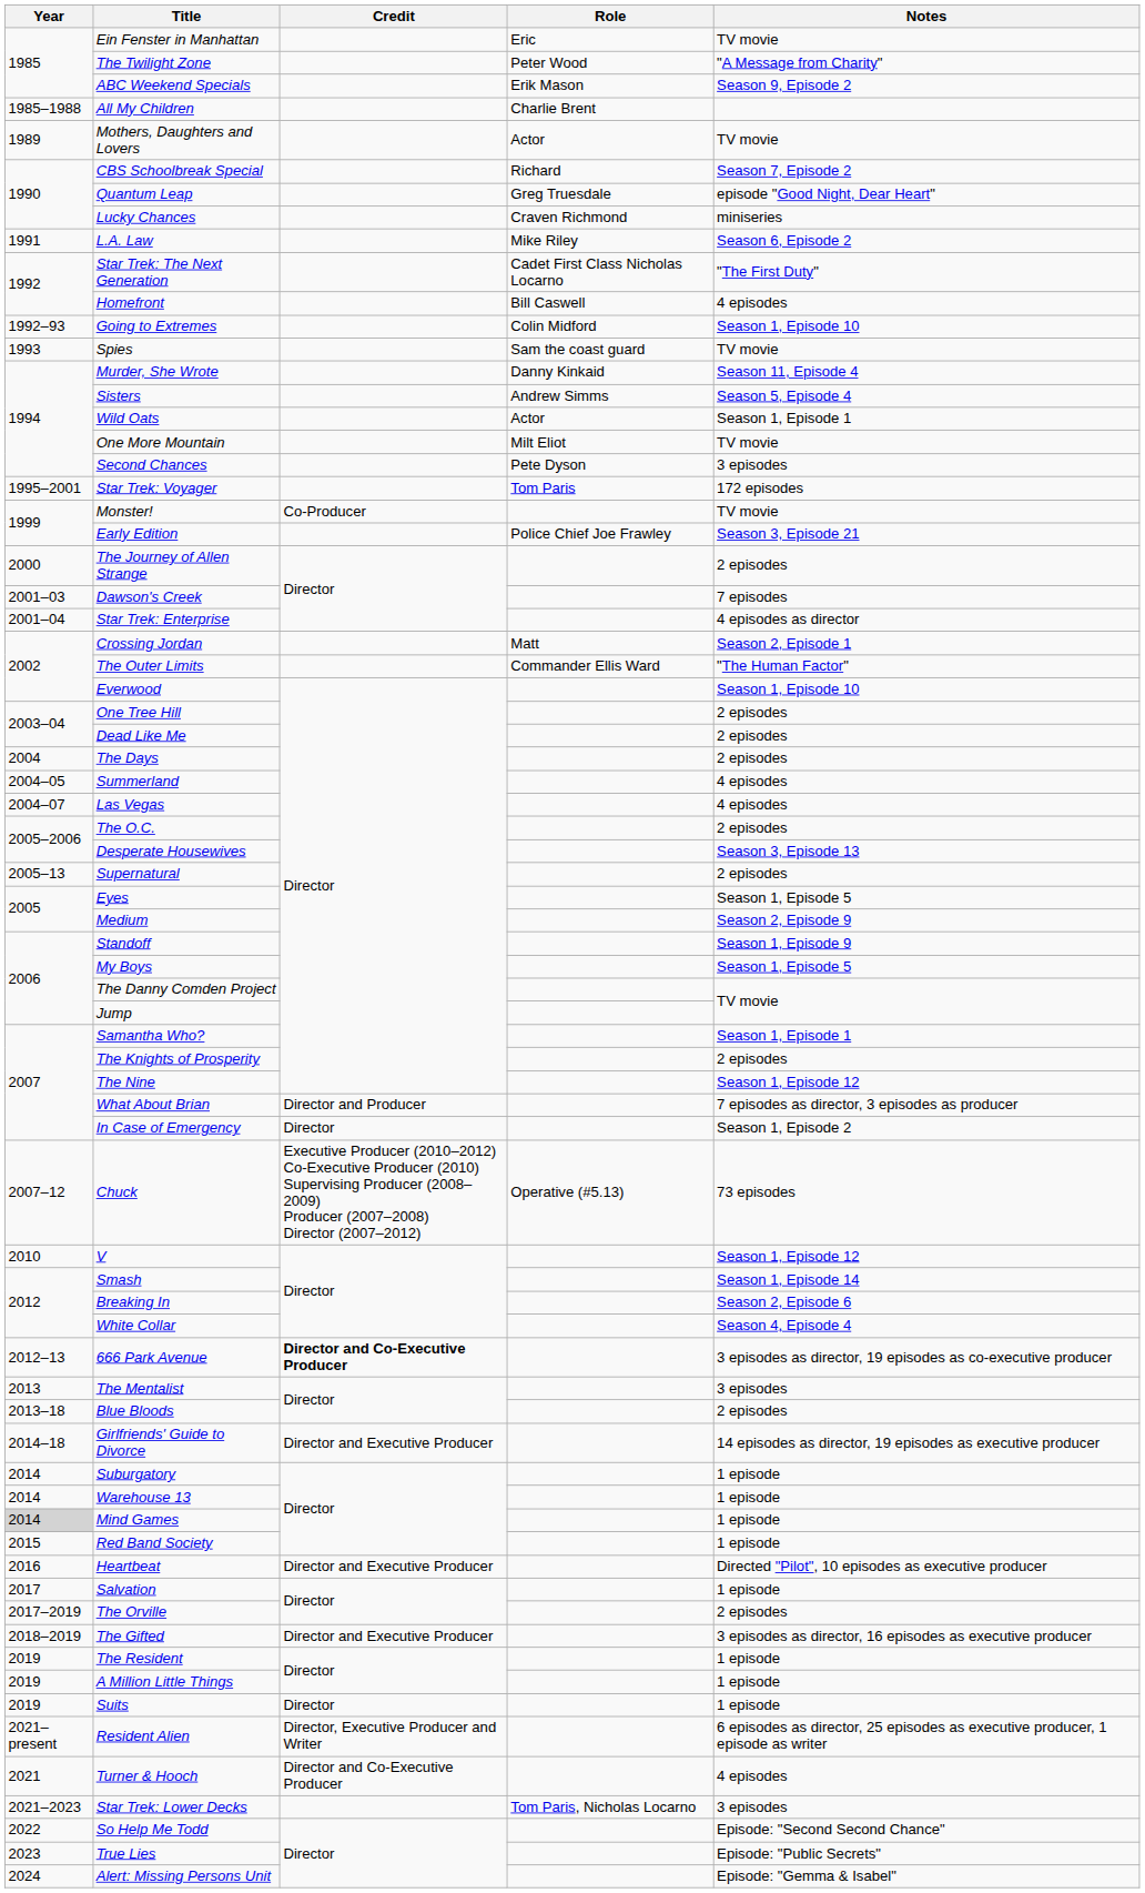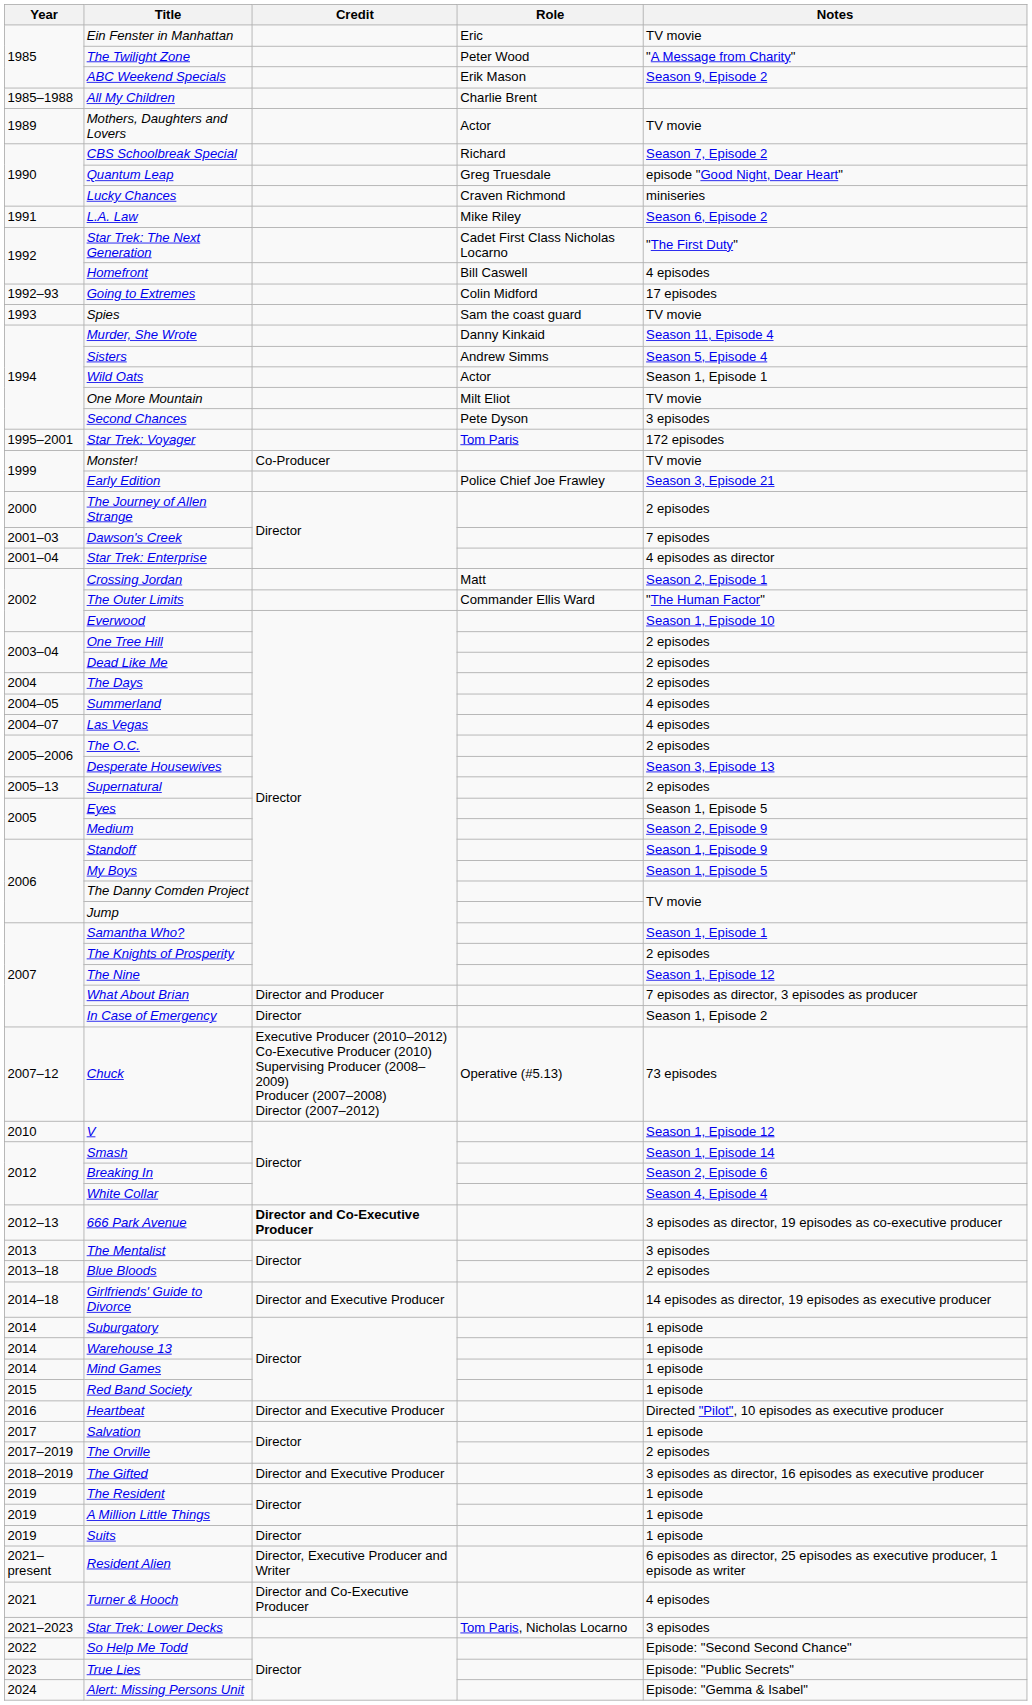 <table class="wikitable sortable">
 <tr>
 <th>Year</th>
 <th>Title</th>
 <th>Credit</th>
 <th>Role</th>
 <th>Notes</th>
 </tr>
 <tr>
 <td rowspan="3">1985</td>
 <td><em>Ein Fenster in Manhattan</em></td>
 <td></td>
 <td>Eric</td>
 <td>TV movie</td>
 </tr>
 <tr>
 <td><em><a href='#'>The Twilight Zone</a></em></td>
 <td></td>
 <td>Peter Wood</td>
 <td>"<a href='#'>A Message from Charity</a>"</td>
 </tr>
 <tr>
 <td><em><a href='#'>ABC Weekend Specials</a></em></td>
 <td></td>
 <td>Erik Mason</td>
 <td><a href='#'>Season 9, Episode 2</a></td>
 </tr>
 <tr>
 <td>1985–1988</td>
 <td><em><a href='#'>All My Children</a></em></td>
 <td></td>
 <td>Charlie Brent</td>
 <td></td>
 </tr>
 <tr>
 <td>1989</td>
 <td><em>Mothers, Daughters and Lovers</em></td>
 <td></td>
 <td>Actor</td>
 <td>TV movie</td>
 </tr>
 <tr>
 <td rowspan="3">1990</td>
 <td><em><a href='#'>CBS Schoolbreak Special</a></em></td>
 <td></td>
 <td>Richard</td>
 <td><a href='#'>Season 7, Episode 2</a></td>
 </tr>
 <tr>
 <td><em><a href='#'>Quantum Leap</a></em></td>
 <td></td>
 <td>Greg Truesdale</td>
 <td>episode "<a href='#'>Good Night, Dear Heart</a>"</td>
 </tr>
 <tr>
 <td><em><a href='#'>Lucky Chances</a></em></td>
 <td></td>
 <td>Craven Richmond</td>
 <td>miniseries</td>
 </tr>
 <tr>
 <td>1991</td>
 <td><em><a href='#'>L.A. Law</a></em></td>
 <td></td>
 <td>Mike Riley</td>
 <td><a href='#'>Season 6, Episode 2</a></td>
 </tr>
 <tr>
 <td rowspan="2">1992</td>
 <td><em><a href='#'>Star Trek: The Next Generation</a></em></td>
 <td></td>
 <td>Cadet First Class Nicholas Locarno</td>
 <td>"<a href='#'>The First Duty</a>"</td>
 </tr>
 <tr>
 <td><em><a href='#'>Homefront</a></em></td>
 <td></td>
 <td>Bill Caswell</td>
 <td>4 episodes</td>
 </tr>
 <tr>
 <td>1992–93</td>
 <td><em><a href='#'>Going to Extremes</a></em></td>
 <td></td>
 <td>Colin Midford</td>
-<td><a href='#'>Season 1, Episode 10</a></td>
+<td>17 episodes</td>
 </tr>
 <tr>
 <td>1993</td>
 <td><em>Spies</em></td>
 <td></td>
 <td>Sam the coast guard</td>
 <td>TV movie</td>
 </tr>
 <tr>
 <td rowspan="5">1994</td>
 <td><em><a href='#'>Murder, She Wrote</a></em></td>
 <td></td>
 <td>Danny Kinkaid</td>
 <td><a href='#'>Season 11, Episode 4</a></td>
 </tr>
 <tr>
 <td><em><a href='#'>Sisters</a></em></td>
 <td></td>
 <td>Andrew Simms</td>
 <td><a href='#'>Season 5, Episode 4</a></td>
 </tr>
 <tr>
 <td><em><a href='#'>Wild Oats</a></em></td>
 <td></td>
 <td>Actor</td>
 <td>Season 1, Episode 1</td>
 </tr>
 <tr>
 <td><em>One More Mountain</em></td>
 <td></td>
 <td>Milt Eliot</td>
 <td>TV movie</td>
 </tr>
 <tr>
 <td><em><a href='#'>Second Chances</a></em></td>
 <td></td>
 <td>Pete Dyson</td>
 <td>3 episodes</td>
 </tr>
 <tr>
 <td>1995–2001</td>
 <td><em><a href='#'>Star Trek: Voyager</a></em></td>
 <td></td>
 <td><a href='#'>Tom Paris</a></td>
 <td>172 episodes</td>
 </tr>
 <tr>
 <td rowspan="2">1999</td>
 <td><em>Monster!</em></td>
 <td>Co-Producer</td>
 <td></td>
 <td>TV movie</td>
 </tr>
 <tr>
 <td><em><a href='#'>Early Edition</a></em></td>
 <td></td>
 <td>Police Chief Joe Frawley</td>
 <td><a href='#'>Season 3, Episode 21</a></td>
 </tr>
 <tr>
 <td>2000</td>
 <td><em><a href='#'>The Journey of Allen Strange</a></em></td>
 <td rowspan="3">Director</td>
 <td></td>
 <td>2 episodes</td>
 </tr>
 <tr>
 <td>2001–03</td>
 <td><em><a href='#'>Dawson's Creek</a></em></td>
 <td></td>
 <td>7 episodes</td>
 </tr>
 <tr>
 <td>2001–04</td>
 <td><em><a href='#'>Star Trek: Enterprise</a></em></td>
 <td></td>
 <td>4 episodes as director</td>
 </tr>
 <tr>
 <td rowspan="3">2002</td>
 <td><em><a href='#'>Crossing Jordan</a></em></td>
 <td></td>
 <td>Matt</td>
 <td><a href='#'>Season 2, Episode 1</a></td>
 </tr>
 <tr>
 <td><em><a href='#'>The Outer Limits</a></em></td>
 <td></td>
 <td>Commander Ellis Ward</td>
 <td>"<a href='#'>The Human Factor</a>"</td>
 </tr>
 <tr>
 <td><em><a href='#'>Everwood</a></em></td>
 <td rowspan="18">Director</td>
 <td></td>
 <td><a href='#'>Season 1, Episode 10</a></td>
 </tr>
 <tr>
 <td rowspan="2">2003–04</td>
 <td><em><a href='#'>One Tree Hill</a></em></td>
 <td></td>
 <td>2 episodes</td>
 </tr>
 <tr>
 <td><em><a href='#'>Dead Like Me</a></em></td>
 <td></td>
 <td>2 episodes</td>
 </tr>
 <tr>
 <td>2004</td>
 <td><em><a href='#'>The Days</a></em></td>
 <td></td>
 <td>2 episodes</td>
 </tr>
 <tr>
 <td>2004–05</td>
 <td><em><a href='#'>Summerland</a></em></td>
 <td></td>
 <td>4 episodes</td>
 </tr>
 <tr>
 <td>2004–07</td>
 <td><em><a href='#'>Las Vegas</a></em></td>
 <td></td>
 <td>4 episodes</td>
 </tr>
 <tr>
 <td rowspan="2">2005–2006</td>
 <td><em><a href='#'>The O.C.</a></em></td>
 <td></td>
 <td>2 episodes</td>
 </tr>
 <tr>
 <td><em><a href='#'>Desperate Housewives</a></em></td>
 <td></td>
 <td><a href='#'>Season 3, Episode 13</a></td>
 </tr>
 <tr>
 <td>2005–13</td>
 <td><em><a href='#'>Supernatural</a></em></td>
 <td></td>
 <td>2 episodes</td>
 </tr>
 <tr>
 <td rowspan="2">2005</td>
 <td><em><a href='#'>Eyes</a></em></td>
 <td></td>
 <td>Season 1, Episode 5</td>
 </tr>
 <tr>
 <td><em><a href='#'>Medium</a></em></td>
 <td></td>
 <td><a href='#'>Season 2, Episode 9</a></td>
 </tr>
 <tr>
 <td rowspan="4">2006</td>
 <td><em><a href='#'>Standoff</a></em></td>
 <td></td>
 <td><a href='#'>Season 1, Episode 9</a></td>
 </tr>
 <tr>
 <td><em><a href='#'>My Boys</a></em></td>
 <td></td>
 <td><a href='#'>Season 1, Episode 5</a></td>
 </tr>
 <tr>
 <td><em>The Danny Comden Project</em></td>
 <td></td>
 <td rowspan="2">TV movie</td>
 </tr>
 <tr>
 <td><em>Jump</em></td>
 <td></td>
 </tr>
 <tr>
 <td rowspan="5">2007</td>
 <td><em><a href='#'>Samantha Who?</a></em></td>
 <td></td>
 <td><a href='#'>Season 1, Episode 1</a></td>
 </tr>
 <tr>
 <td><em><a href='#'>The Knights of Prosperity</a></em></td>
 <td></td>
 <td>2 episodes</td>
 </tr>
 <tr>
 <td><em><a href='#'>The Nine</a></em></td>
 <td></td>
 <td><a href='#'>Season 1, Episode 12</a></td>
 </tr>
 <tr>
 <td><em><a href='#'>What About Brian</a></em></td>
 <td>Director and Producer</td>
 <td></td>
 <td>7 episodes as director, 3 episodes as producer</td>
 </tr>
 <tr>
 <td><em><a href='#'>In Case of Emergency</a></em></td>
 <td>Director</td>
 <td></td>
 <td>Season 1, Episode 2</td>
 </tr>
 <tr>
 <td>2007–12</td>
 <td><em><a href='#'>Chuck</a></em></td>
 <td>Executive Producer (2010–2012)<br>Co-Executive Producer (2010)<br>Supervising Producer (2008–2009)<br>Producer (2007–2008)<br>Director (2007–2012)</td>
 <td>Operative (#5.13)</td>
 <td>73 episodes</td>
 </tr>
 <tr>
 <td>2010</td>
 <td><em><a href='#'>V</a></em></td>
 <td rowspan="4">Director</td>
 <td></td>
 <td><a href='#'>Season 1, Episode 12</a></td>
 </tr>
 <tr>
 <td rowspan="3">2012</td>
 <td><em><a href='#'>Smash</a></em></td>
 <td></td>
 <td><a href='#'>Season 1, Episode 14</a></td>
 </tr>
 <tr>
 <td><em><a href='#'>Breaking In</a></em></td>
 <td></td>
 <td><a href='#'>Season 2, Episode 6</a></td>
 </tr>
 <tr>
 <td><em><a href='#'>White Collar</a></em></td>
 <td></td>
 <td><a href='#'>Season 4, Episode 4</a></td>
 </tr>
 <tr>
 <td>2012–13</td>
 <td><em><a href='#'>666 Park Avenue</a></em></td>
 <td><strong>Director and Co-Executive Producer</strong></td>
 <td></td>
 <td>3 episodes as director, 19 episodes as co-executive producer</td>
 </tr>
 <tr>
 <td>2013</td>
 <td><em><a href='#'>The Mentalist</a></em></td>
 <td rowspan="2">Director</td>
 <td></td>
 <td>3 episodes</td>
 </tr>
 <tr>
 <td>2013–18</td>
 <td><em><a href='#'>Blue Bloods</a></em></td>
 <td></td>
 <td>2 episodes</td>
 </tr>
 <tr>
 <td>2014–18</td>
 <td><em><a href='#'>Girlfriends' Guide to Divorce</a></em></td>
 <td>Director and Executive Producer</td>
 <td></td>
 <td>14 episodes as director, 19 episodes as executive producer</td>
 </tr>
 <tr>
 <td>2014</td>
 <td><em><a href='#'>Suburgatory</a></em></td>
 <td rowspan="4">Director</td>
 <td></td>
 <td>1 episode</td>
 </tr>
 <tr>
 <td>2014</td>
 <td><em><a href='#'>Warehouse 13</a></em></td>
 <td></td>
 <td>1 episode</td>
 </tr>
 <tr>
-<td style="background: lightgrey;">2014</td>
+<td>2014</td>
 <td><em><a href='#'>Mind Games</a></em></td>
 <td></td>
 <td>1 episode</td>
 </tr>
 <tr>
 <td>2015</td>
 <td><em><a href='#'>Red Band Society</a></em></td>
 <td></td>
 <td>1 episode</td>
 </tr>
 <tr>
 <td>2016</td>
 <td><em><a href='#'>Heartbeat</a></em></td>
 <td>Director and Executive Producer</td>
 <td></td>
 <td>Directed <a href='#'>"Pilot"</a>, 10 episodes as executive producer</td>
 </tr>
 <tr>
 <td>2017</td>
 <td><em><a href='#'>Salvation</a></em></td>
 <td rowspan="2">Director</td>
 <td></td>
 <td>1 episode</td>
 </tr>
 <tr>
 <td>2017–2019</td>
 <td><em><a href='#'>The Orville</a></em></td>
 <td></td>
 <td>2 episodes</td>
 </tr>
 <tr>
 <td>2018–2019</td>
 <td><em><a href='#'>The Gifted</a></em></td>
 <td>Director and Executive Producer</td>
 <td></td>
 <td>3 episodes as director, 16 episodes as executive producer</td>
 </tr>
 <tr>
 <td>2019</td>
 <td><em><a href='#'>The Resident</a></em></td>
 <td rowspan="2">Director</td>
 <td></td>
 <td>1 episode</td>
 </tr>
 <tr>
 <td>2019</td>
 <td><em><a href='#'>A Million Little Things</a></em></td>
 <td></td>
 <td>1 episode</td>
 </tr>
 <tr>
 <td>2019</td>
 <td><a href='#'><em>Suits</em></a></td>
 <td>Director</td>
 <td></td>
 <td>1 episode</td>
 </tr>
 <tr>
 <td>2021–present</td>
 <td><em><a href='#'>Resident Alien</a></em></td>
 <td>Director, Executive Producer and Writer</td>
 <td></td>
 <td>6 episodes as director, 25 episodes as executive producer, 1 episode as writer</td>
 </tr>
 <tr>
 <td>2021</td>
 <td><em><a href='#'>Turner & Hooch</a></em></td>
 <td>Director and Co-Executive Producer</td>
 <td></td>
 <td>4 episodes</td>
 </tr>
 <tr>
 <td>2021–2023</td>
 <td><em><a href='#'>Star Trek: Lower Decks</a></em></td>
 <td></td>
 <td><a href='#'>Tom Paris</a>, Nicholas Locarno</td>
 <td>3 episodes</td>
 </tr>
 <tr>
 <td>2022</td>
 <td><em><a href='#'>So Help Me Todd</a></em></td>
 <td rowspan=3>Director</td>
 <td></td>
 <td>Episode: "Second Second Chance"</td>
 </tr>
 <tr>
 <td>2023</td>
 <td><em><a href='#'>True Lies</a></em></td>
 <td></td>
 <td>Episode: "Public Secrets"</td>
 </tr>
 <tr>
 <td>2024</td>
 <td><em><a href='#'>Alert: Missing Persons Unit</a></em></td>
 <td></td>
 <td>Episode: "Gemma & Isabel"</td>
 </tr>
 </table>
